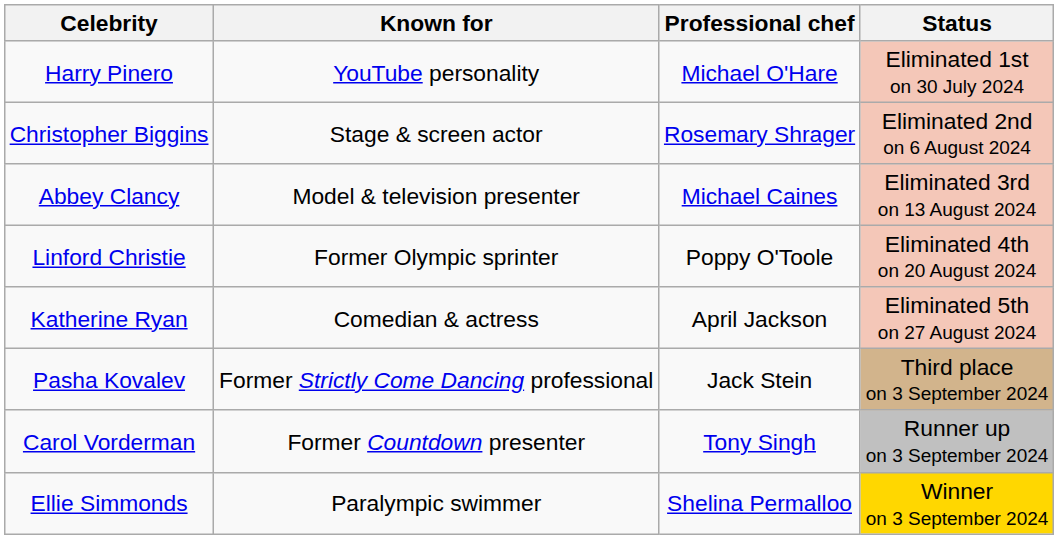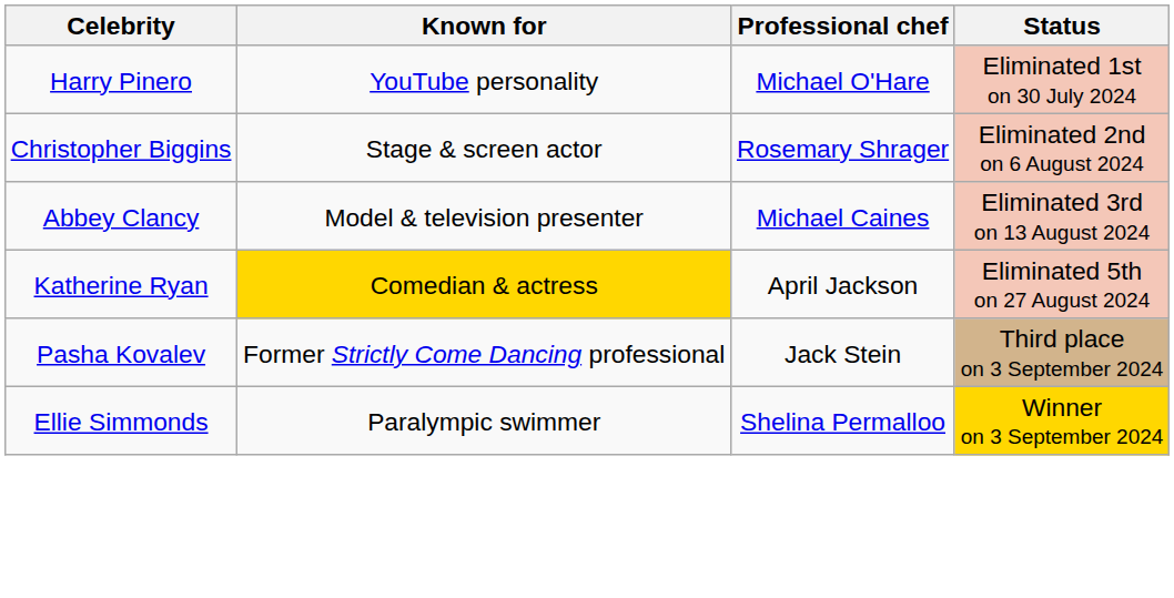 <table class="wikitable" style="margin:auto; text-align:center; font-size:95%;">
 <tr>
 <th>Celebrity</th>
 <th>Known for</th>
 <th>Professional chef</th>
 <th>Status</th>
 </tr>
 <tr>
 <td><a href='#'>Harry Pinero</a></td>
 <td><a href='#'>YouTube</a> personality</td>
 <td><a href='#'>Michael O'Hare</a></td>
 <td style="background:#f4c7b8">Eliminated 1st<br><small>on 30 July 2024</small></td>
 </tr>
 <tr>
 <td><a href='#'>Christopher Biggins</a></td>
 <td>Stage & screen actor</td>
 <td><a href='#'>Rosemary Shrager</a></td>
 <td style="background:#f4c7b8">Eliminated 2nd<br><small>on 6 August 2024</small></td>
 </tr>
 <tr>
 <td><a href='#'>Abbey Clancy</a></td>
 <td>Model & television presenter</td>
 <td><a href='#'>Michael Caines</a></td>
 <td style="background:#f4c7b8">Eliminated 3rd<br><small>on 13 August 2024</small></td>
 </tr>
 <tr>
-<td><a href='#'>Linford Christie</a></td>
-<td>Former Olympic sprinter</td>
-<td>Poppy O'Toole</td>
-<td style="background:#f4c7b8">Eliminated 4th<br><small>on 20 August 2024</small></td>
-</tr>
-<tr>
 <td><a href='#'>Katherine Ryan</a></td>
-<td>Comedian & actress</td>
+<td style="background: gold;">Comedian & actress</td>
 <td>April Jackson</td>
 <td style="background:#f4c7b8">Eliminated 5th<br><small>on 27 August 2024</small></td>
 </tr>
 <tr>
 <td><a href='#'>Pasha Kovalev</a></td>
 <td>Former <em><a href='#'>Strictly Come Dancing</a></em> professional</td>
 <td>Jack Stein</td>
 <td style="background:tan">Third place<br><small>on 3 September 2024</small></td>
 </tr>
 <tr>
-<td><a href='#'>Carol Vorderman</a></td>
-<td>Former <em><a href='#'>Countdown</a></em> presenter</td>
-<td><a href='#'>Tony Singh</a></td>
-<td style="background:silver">Runner up <br><small>on 3 September 2024</small></td>
-</tr>
-<tr>
 <td><a href='#'>Ellie Simmonds</a></td>
 <td>Paralympic swimmer</td>
 <td><a href='#'>Shelina Permalloo</a></td>
 <td style="background:gold">Winner <br><small>on 3 September 2024</small></td>
 </tr>
 </table>
